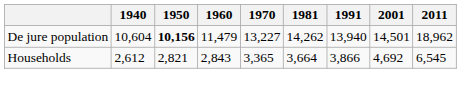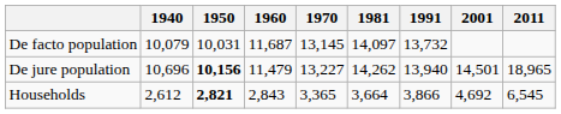 <table class="wikitable">
 <tr>
 <th></th>
 <th>1940</th>
 <th>1950</th>
 <th>1960</th>
 <th>1970</th>
 <th>1981</th>
 <th>1991</th>
 <th>2001</th>
 <th>2011</th>
 </tr>
 <tr>
+<td>De facto population</td>
+<td>10,079</td>
+<td>10,031</td>
+<td>11,687</td>
+<td>13,145</td>
+<td>14,097</td>
+<td>13,732</td>
+<td></td>
+<td></td>
+</tr>
+<tr>
 <td>De jure population</td>
-<td>10,604</td>
+<td>10,696</td>
 <td><strong>10,156</strong></td>
 <td>11,479</td>
 <td>13,227</td>
 <td>14,262</td>
 <td>13,940</td>
 <td>14,501</td>
-<td>18,962</td>
+<td>18,965</td>
 </tr>
 <tr>
 <td>Households</td>
 <td>2,612</td>
-<td>2,821</td>
+<td><strong>2,821</strong></td>
 <td>2,843</td>
 <td>3,365</td>
 <td>3,664</td>
 <td>3,866</td>
 <td>4,692</td>
 <td>6,545</td>
 </tr>
 </table>
